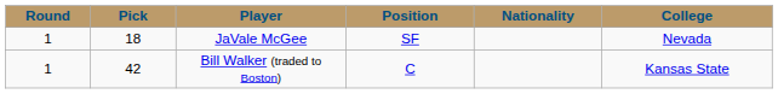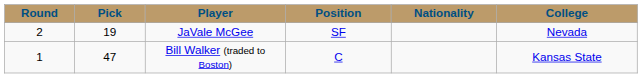 <table class="wikitable sortable sortable">
 <tr>
 <th style="background:#bc9b6a; color:#004f83" width="10%">Round</th>
 <th style="background:#bc9b6a; color:#004f83" width="10%">Pick</th>
 <th style="background:#bc9b6a; color:#004f83" width="20%">Player</th>
 <th style="background:#bc9b6a; color:#004f83" width="15%">Position</th>
 <th style="background:#bc9b6a; color:#004f83" width="15%">Nationality</th>
 <th style="background:#bc9b6a; color:#004f83" width="20%">College</th>
 </tr>
 <tr style="text-align: center">
-<td>1</td>
-<td>18</td>
+<td>2</td>
+<td>19</td>
 <td><a href='#'>JaVale McGee</a></td>
 <td><a href='#'>SF</a></td>
 <td></td>
 <td><a href='#'>Nevada</a></td>
 </tr>
 <tr style="text-align: center">
 <td>1</td>
-<td>42</td>
+<td>47</td>
 <td><a href='#'>Bill Walker</a> <small>(traded to <a href='#'>Boston</a>)</small></td>
 <td><a href='#'>C</a></td>
 <td></td>
 <td><a href='#'>Kansas State</a></td>
 </tr>
 </table>
